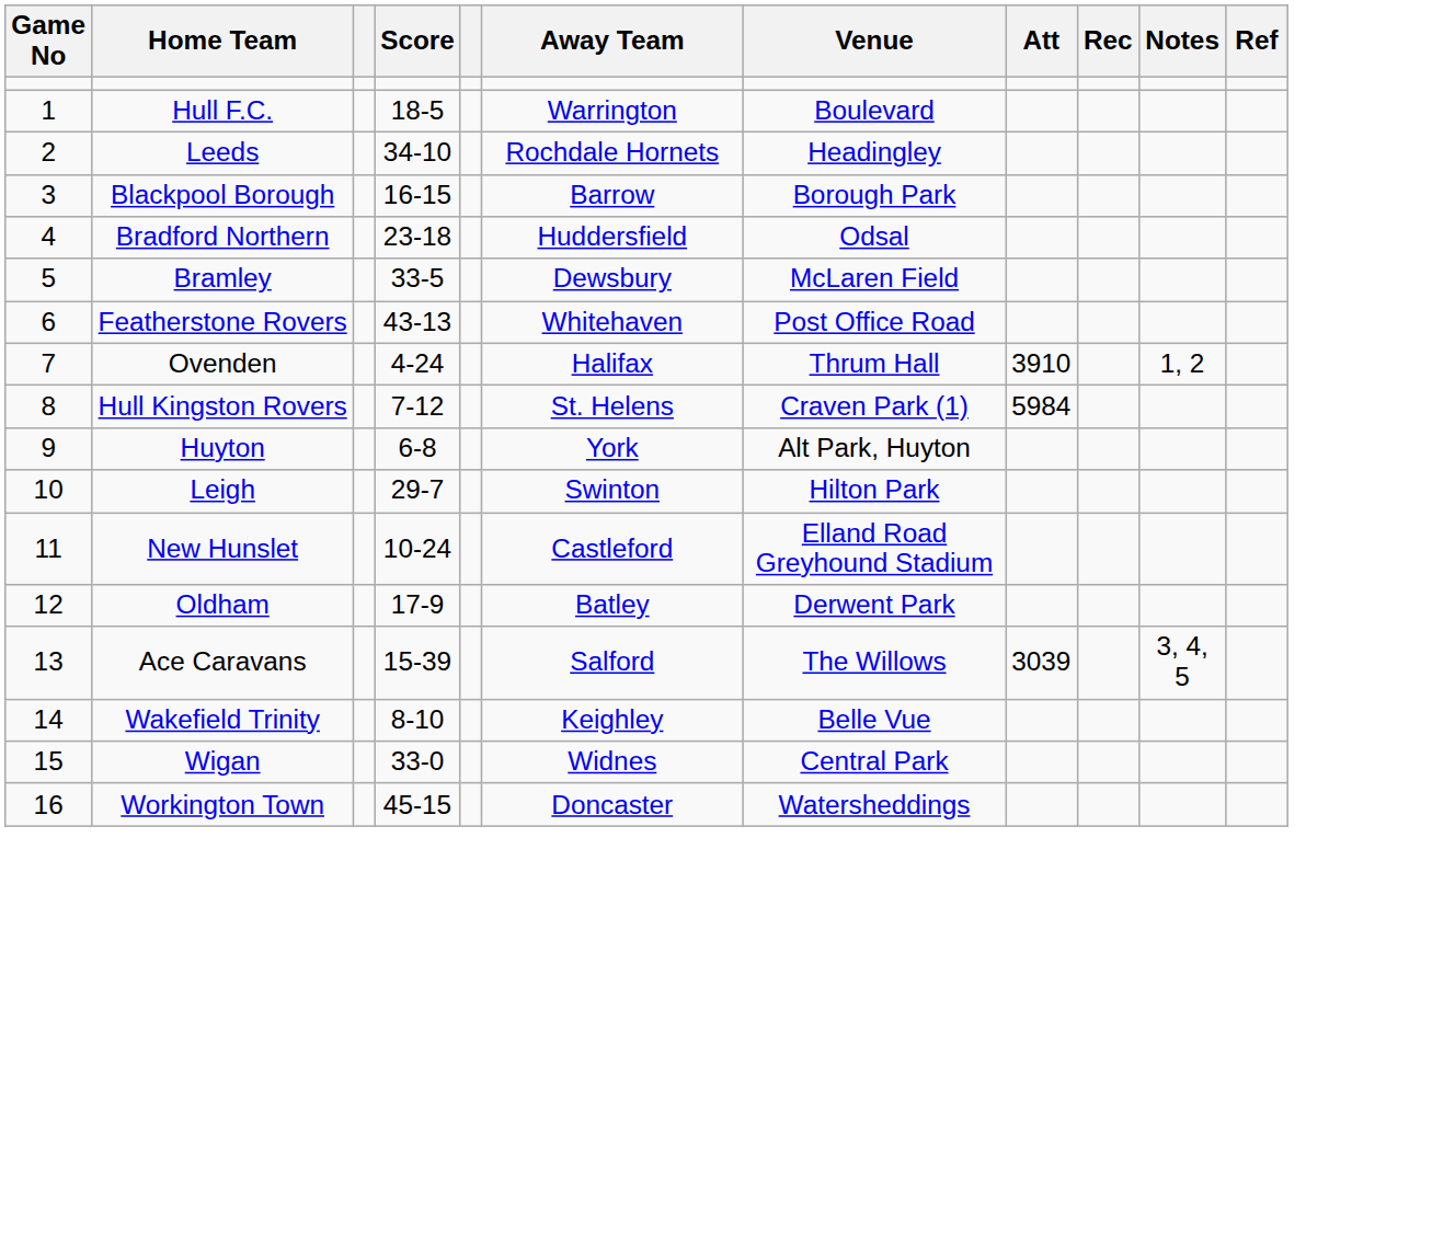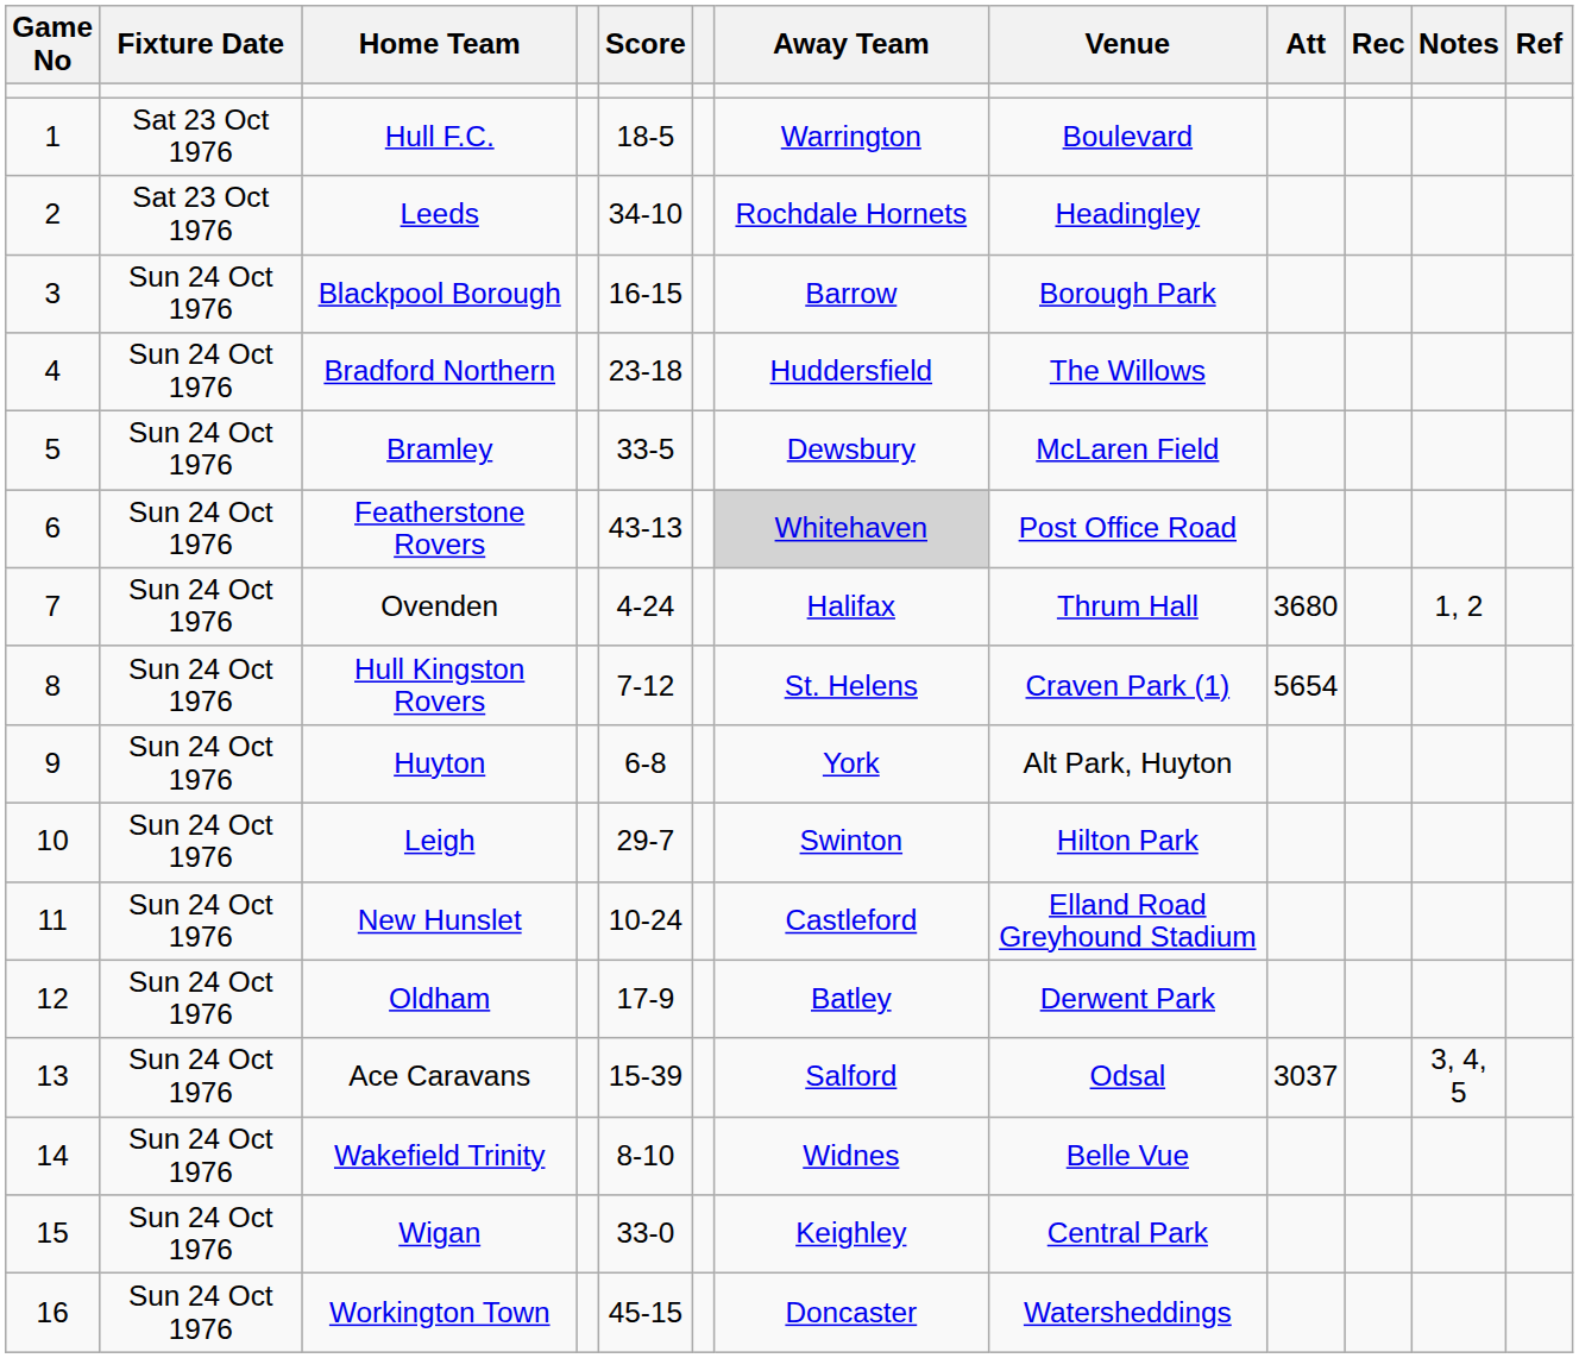 <table class="wikitable" style="text-align:center;">
 <tr>
 <th width=10 abbr="No">Game No</th>
+<th width=110 abbr="Date">Fixture Date</th>
 <th width=150 abbr="Home Team">Home Team</th>
 <th width=5 abbr="space"></th>
 <th width=20 abbr="Score">Score</th>
 <th width=5 abbr="space"></th>
 <th width=150 abbr="Away Team">Away Team</th>
 <th width=150 abbr="Venue">Venue</th>
 <th width=30 abbr="Att">Att</th>
 <th width=30 abbr="Rec">Rec</th>
 <th width=20 abbr="Notes">Notes</th>
 <th width=30 abbr="Ref">Ref</th>
 </tr>
 <tr>
 <td></td>
 <td></td>
 <td></td>
 <td></td>
 <td></td>
 <td></td>
 <td></td>
 <td></td>
 <td></td>
 <td></td>
 <td></td>
+<td></td>
 </tr>
 <tr>
 <td>1</td>
+<td>Sat 23 Oct 1976</td>
 <td><a href='#'>Hull F.C.</a></td>
 <td></td>
 <td>18-5</td>
 <td></td>
 <td><a href='#'>Warrington</a></td>
 <td><a href='#'>Boulevard</a></td>
 <td></td>
 <td></td>
 <td></td>
 <td></td>
 </tr>
 <tr>
 <td>2</td>
+<td>Sat 23 Oct 1976</td>
 <td><a href='#'>Leeds</a></td>
 <td></td>
 <td>34-10</td>
 <td></td>
 <td><a href='#'>Rochdale Hornets</a></td>
 <td><a href='#'>Headingley</a></td>
 <td></td>
 <td></td>
 <td></td>
 <td></td>
 </tr>
 <tr>
 <td>3</td>
+<td>Sun 24 Oct 1976</td>
 <td><a href='#'>Blackpool Borough</a></td>
 <td></td>
 <td>16-15</td>
 <td></td>
 <td><a href='#'>Barrow</a></td>
 <td><a href='#'>Borough Park</a></td>
 <td></td>
 <td></td>
 <td></td>
 <td></td>
 </tr>
 <tr>
 <td>4</td>
+<td>Sun 24 Oct 1976</td>
 <td><a href='#'>Bradford Northern</a></td>
 <td></td>
 <td>23-18</td>
 <td></td>
 <td><a href='#'>Huddersfield</a></td>
-<td><a href='#'>Odsal</a></td>
+<td><a href='#'>The Willows</a></td>
 <td></td>
 <td></td>
 <td></td>
 <td></td>
 </tr>
 <tr>
 <td>5</td>
+<td>Sun 24 Oct 1976</td>
 <td><a href='#'>Bramley</a></td>
 <td></td>
 <td>33-5</td>
 <td></td>
 <td><a href='#'>Dewsbury</a></td>
 <td><a href='#'>McLaren Field</a></td>
 <td></td>
 <td></td>
 <td></td>
 <td></td>
 </tr>
 <tr>
 <td>6</td>
+<td>Sun 24 Oct 1976</td>
 <td><a href='#'>Featherstone Rovers</a></td>
 <td></td>
 <td>43-13</td>
 <td></td>
-<td><a href='#'>Whitehaven</a></td>
+<td style="background: lightgrey;"><a href='#'>Whitehaven</a></td>
 <td><a href='#'>Post Office Road</a></td>
 <td></td>
 <td></td>
 <td></td>
 <td></td>
 </tr>
 <tr>
 <td>7</td>
+<td>Sun 24 Oct 1976</td>
 <td>Ovenden</td>
 <td></td>
 <td>4-24</td>
 <td></td>
 <td><a href='#'>Halifax</a></td>
 <td><a href='#'>Thrum Hall</a></td>
-<td>3910</td>
+<td>3680</td>
 <td></td>
 <td>1, 2</td>
 <td></td>
 </tr>
 <tr>
 <td>8</td>
+<td>Sun 24 Oct 1976</td>
 <td><a href='#'>Hull Kingston Rovers</a></td>
 <td></td>
 <td>7-12</td>
 <td></td>
 <td><a href='#'>St. Helens</a></td>
 <td><a href='#'>Craven Park (1)</a></td>
-<td>5984</td>
+<td>5654</td>
 <td></td>
 <td></td>
 <td></td>
 </tr>
 <tr>
 <td>9</td>
+<td>Sun 24 Oct 1976</td>
 <td><a href='#'>Huyton</a></td>
 <td></td>
 <td>6-8</td>
 <td></td>
 <td><a href='#'>York</a></td>
 <td>Alt Park, Huyton</td>
 <td></td>
 <td></td>
 <td></td>
 <td></td>
 </tr>
 <tr>
 <td>10</td>
+<td>Sun 24 Oct 1976</td>
 <td><a href='#'>Leigh</a></td>
 <td></td>
 <td>29-7</td>
 <td></td>
 <td><a href='#'>Swinton</a></td>
 <td><a href='#'>Hilton Park</a></td>
 <td></td>
 <td></td>
 <td></td>
 <td></td>
 </tr>
 <tr>
 <td>11</td>
+<td>Sun 24 Oct 1976</td>
 <td><a href='#'>New Hunslet</a></td>
 <td></td>
 <td>10-24</td>
 <td></td>
 <td><a href='#'>Castleford</a></td>
 <td><a href='#'>Elland Road Greyhound Stadium</a></td>
 <td></td>
 <td></td>
 <td></td>
 <td></td>
 </tr>
 <tr>
 <td>12</td>
+<td>Sun 24 Oct 1976</td>
 <td><a href='#'>Oldham</a></td>
 <td></td>
 <td>17-9</td>
 <td></td>
 <td><a href='#'>Batley</a></td>
 <td><a href='#'>Derwent Park</a></td>
 <td></td>
 <td></td>
 <td></td>
 <td></td>
 </tr>
 <tr>
 <td>13</td>
+<td>Sun 24 Oct 1976</td>
 <td>Ace Caravans</td>
 <td></td>
 <td>15-39</td>
 <td></td>
 <td><a href='#'>Salford</a></td>
-<td><a href='#'>The Willows</a></td>
-<td>3039</td>
+<td><a href='#'>Odsal</a></td>
+<td>3037</td>
 <td></td>
 <td>3, 4, 5</td>
 <td></td>
 </tr>
 <tr>
 <td>14</td>
+<td>Sun 24 Oct 1976</td>
 <td><a href='#'>Wakefield Trinity</a></td>
 <td></td>
 <td>8-10</td>
 <td></td>
-<td><a href='#'>Keighley</a></td>
+<td><a href='#'>Widnes</a></td>
 <td><a href='#'>Belle Vue</a></td>
 <td></td>
 <td></td>
 <td></td>
 <td></td>
 </tr>
 <tr>
 <td>15</td>
+<td>Sun 24 Oct 1976</td>
 <td><a href='#'>Wigan</a></td>
 <td></td>
 <td>33-0</td>
 <td></td>
-<td><a href='#'>Widnes</a></td>
+<td><a href='#'>Keighley</a></td>
 <td><a href='#'>Central Park</a></td>
 <td></td>
 <td></td>
 <td></td>
 <td></td>
 </tr>
 <tr>
 <td>16</td>
+<td>Sun 24 Oct 1976</td>
 <td><a href='#'>Workington Town</a></td>
 <td></td>
 <td>45-15</td>
 <td></td>
 <td><a href='#'>Doncaster</a></td>
 <td><a href='#'>Watersheddings</a></td>
 <td></td>
 <td></td>
 <td></td>
 <td></td>
 </tr>
 </table>
